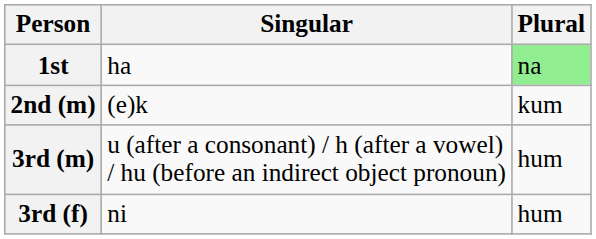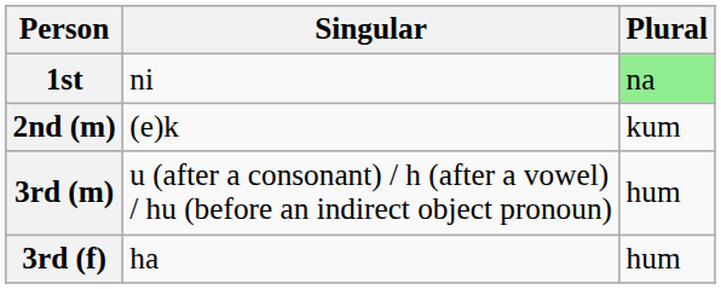 <table class="wikitable">
 <tr>
 <th>Person</th>
 <th>Singular</th>
 <th>Plural</th>
 </tr>
 <tr>
 <th>1st</th>
-<td>ha</td>
+<td>ni</td>
 <td style="background: lightgreen;">na</td>
 </tr>
 <tr>
 <th>2nd (m)</th>
 <td>(e)k</td>
 <td>kum</td>
 </tr>
 <tr>
 <th>3rd (m)</th>
 <td>u (after a consonant) / h (after a vowel)<br> / hu (before an indirect object pronoun)</td>
 <td>hum</td>
 </tr>
 <tr>
 <th>3rd (f)</th>
-<td>ni</td>
+<td>ha</td>
 <td>hum</td>
 </tr>
 </table>
